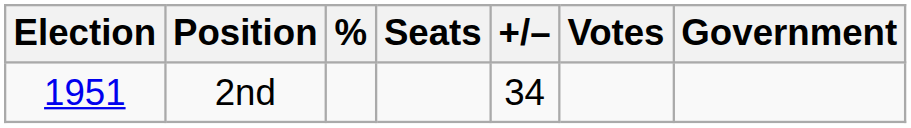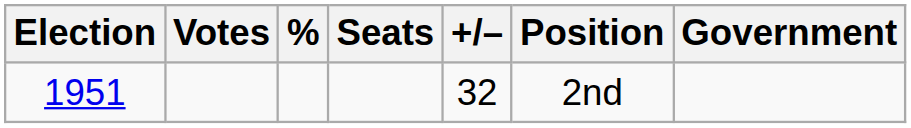 <table class=wikitable style=text-align:center>
 <tr>
 <th>Election</th>
-<th>Position</th>
+<th>Votes</th>
 <th>%</th>
 <th>Seats</th>
 <th>+/–</th>
-<th>Votes</th>
+<th>Position</th>
 <th>Government</th>
 </tr>
 <tr>
 <td><a href='#'>1951</a></td>
-<td> 2nd</td>
 <td></td>
 <td></td>
-<td> 34</td>
 <td></td>
+<td> 32</td>
+<td> 2nd</td>
 <td></td>
 </tr>
 </table>
